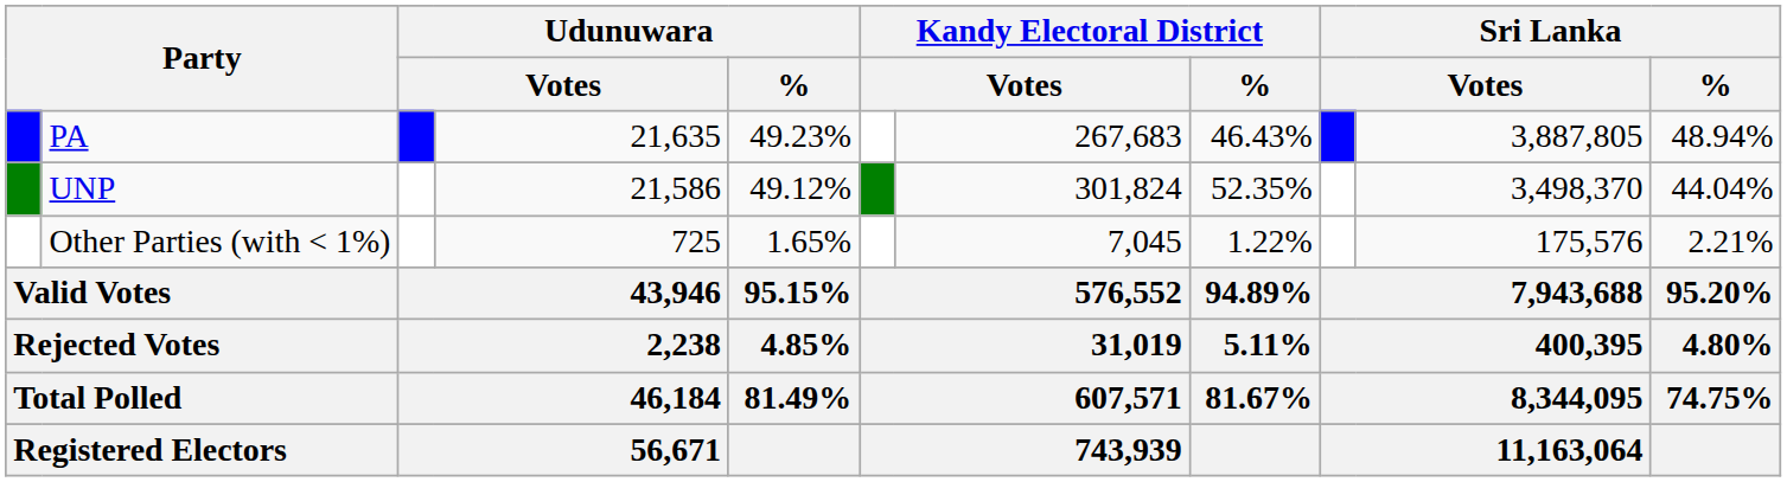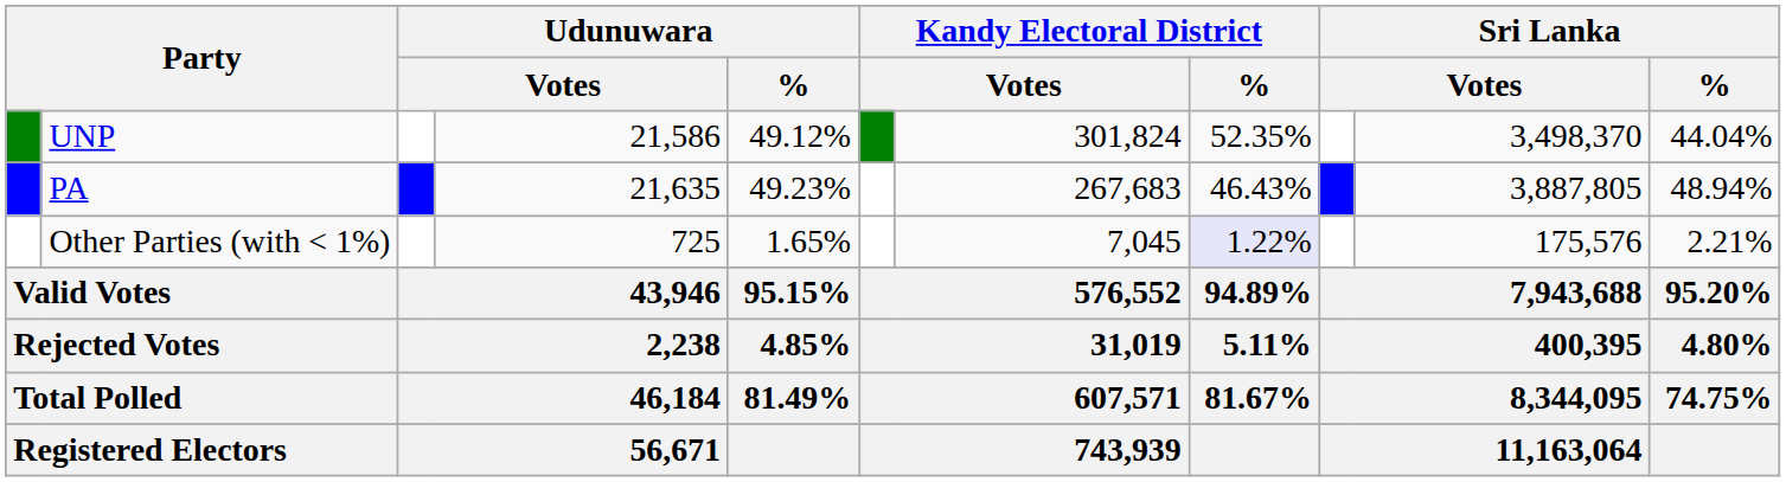 <table class="wikitable">
 <tr>
 <th colspan="2" width="144px"rowspan="2">Party</th>
 <th colspan="3" width="216px">Udunuwara</th>
 <th colspan="3" width="216px"><a href='#'>Kandy Electoral District</a></th>
 <th colspan="3" width="216px">Sri Lanka</th>
 </tr>
 <tr>
 <th colspan="2" width="144px">Votes</th>
 <th>%</th>
 <th colspan="2" width="144px">Votes</th>
 <th>%</th>
 <th colspan="2" width="144px">Votes</th>
 <th>%</th>
 </tr>
 <tr>
+<td style="background-color:green;" width="10px"></td>
+<td style="text-align:left;"><a href='#'>UNP</a></td>
+<td style="background-color:white;" width="10px"></td>
+<td style="text-align:right;">21,586</td>
+<td style="text-align:right;">49.12%</td>
+<td style="background-color:green;" width="10px"></td>
+<td style="text-align:right;">301,824</td>
+<td style="text-align:right;">52.35%</td>
+<td style="background-color:white;" width="10px"></td>
+<td style="text-align:right;">3,498,370</td>
+<td style="text-align:right;">44.04%</td>
+</tr>
+<tr>
 <td style="background-color:blue;" width="10px"></td>
 <td style="text-align:left;"><a href='#'>PA</a></td>
 <td style="background-color:blue;" width="10px"></td>
 <td style="text-align:right;">21,635</td>
 <td style="text-align:right;">49.23%</td>
 <td style="background-color:white;" width="10px"></td>
 <td style="text-align:right;">267,683</td>
 <td style="text-align:right;">46.43%</td>
 <td style="background-color:blue;" width="10px"></td>
 <td style="text-align:right;">3,887,805</td>
 <td style="text-align:right;">48.94%</td>
 </tr>
 <tr>
-<td style="background-color:green;" width="10px"></td>
-<td style="text-align:left;"><a href='#'>UNP</a></td>
-<td style="background-color:white;" width="10px"></td>
-<td style="text-align:right;">21,586</td>
-<td style="text-align:right;">49.12%</td>
-<td style="background-color:green;" width="10px"></td>
-<td style="text-align:right;">301,824</td>
-<td style="text-align:right;">52.35%</td>
-<td style="background-color:white;" width="10px"></td>
-<td style="text-align:right;">3,498,370</td>
-<td style="text-align:right;">44.04%</td>
-</tr>
-<tr>
 <td style="background-color:white;" width="10px"></td>
 <td style="text-align:left;">Other Parties (with < 1%)</td>
 <td style="background-color:white;" width="10px"></td>
 <td style="text-align:right;">725</td>
 <td style="text-align:right;">1.65%</td>
 <td style="background-color:white;" width="10px"></td>
 <td style="text-align:right;">7,045</td>
-<td style="text-align:right;">1.22%</td>
+<td style="background: lavender; text-align:right;">1.22%</td>
 <td style="background-color:white;" width="10px"></td>
 <td style="text-align:right;">175,576</td>
 <td style="text-align:right;">2.21%</td>
 </tr>
 <tr>
 <th colspan="2" width="144px"style="text-align:left;">Valid Votes</th>
 <th style="text-align:right;"colspan="2" width="144px">43,946</th>
 <th style="text-align:right;">95.15%</th>
 <th style="text-align:right;"colspan="2" width="144px">576,552</th>
 <th style="text-align:right;">94.89%</th>
 <th style="text-align:right;"colspan="2" width="144px">7,943,688</th>
 <th style="text-align:right;">95.20%</th>
 </tr>
 <tr>
 <th colspan="2" width="144px"style="text-align:left;">Rejected Votes</th>
 <th style="text-align:right;"colspan="2" width="144px">2,238</th>
 <th style="text-align:right;">4.85%</th>
 <th style="text-align:right;"colspan="2" width="144px">31,019</th>
 <th style="text-align:right;">5.11%</th>
 <th style="text-align:right;"colspan="2" width="144px">400,395</th>
 <th style="text-align:right;">4.80%</th>
 </tr>
 <tr>
 <th colspan="2" width="144px"style="text-align:left;">Total Polled</th>
 <th style="text-align:right;"colspan="2" width="144px">46,184</th>
 <th style="text-align:right;">81.49%</th>
 <th style="text-align:right;"colspan="2" width="144px">607,571</th>
 <th style="text-align:right;">81.67%</th>
 <th style="text-align:right;"colspan="2" width="144px">8,344,095</th>
 <th style="text-align:right;">74.75%</th>
 </tr>
 <tr>
 <th colspan="2" width="144px"style="text-align:left;">Registered Electors</th>
 <th style="text-align:right;"colspan="2" width="144px">56,671</th>
 <th></th>
 <th style="text-align:right;"colspan="2" width="144px">743,939</th>
 <th></th>
 <th style="text-align:right;"colspan="2" width="144px">11,163,064</th>
 <th></th>
 </tr>
 </table>
